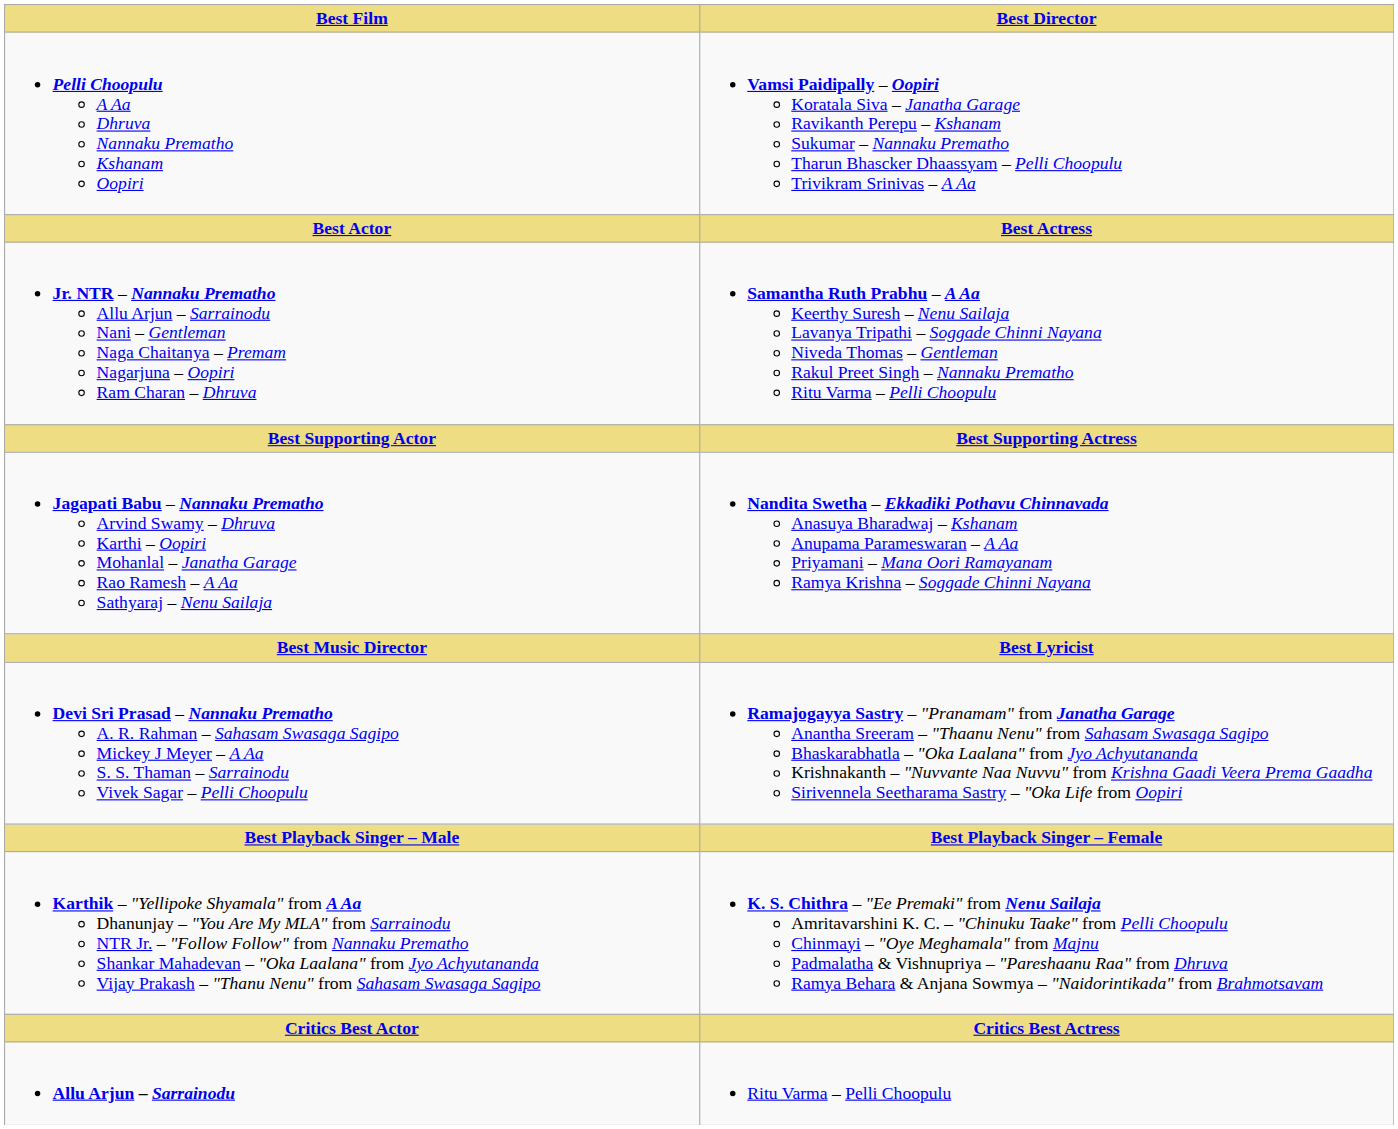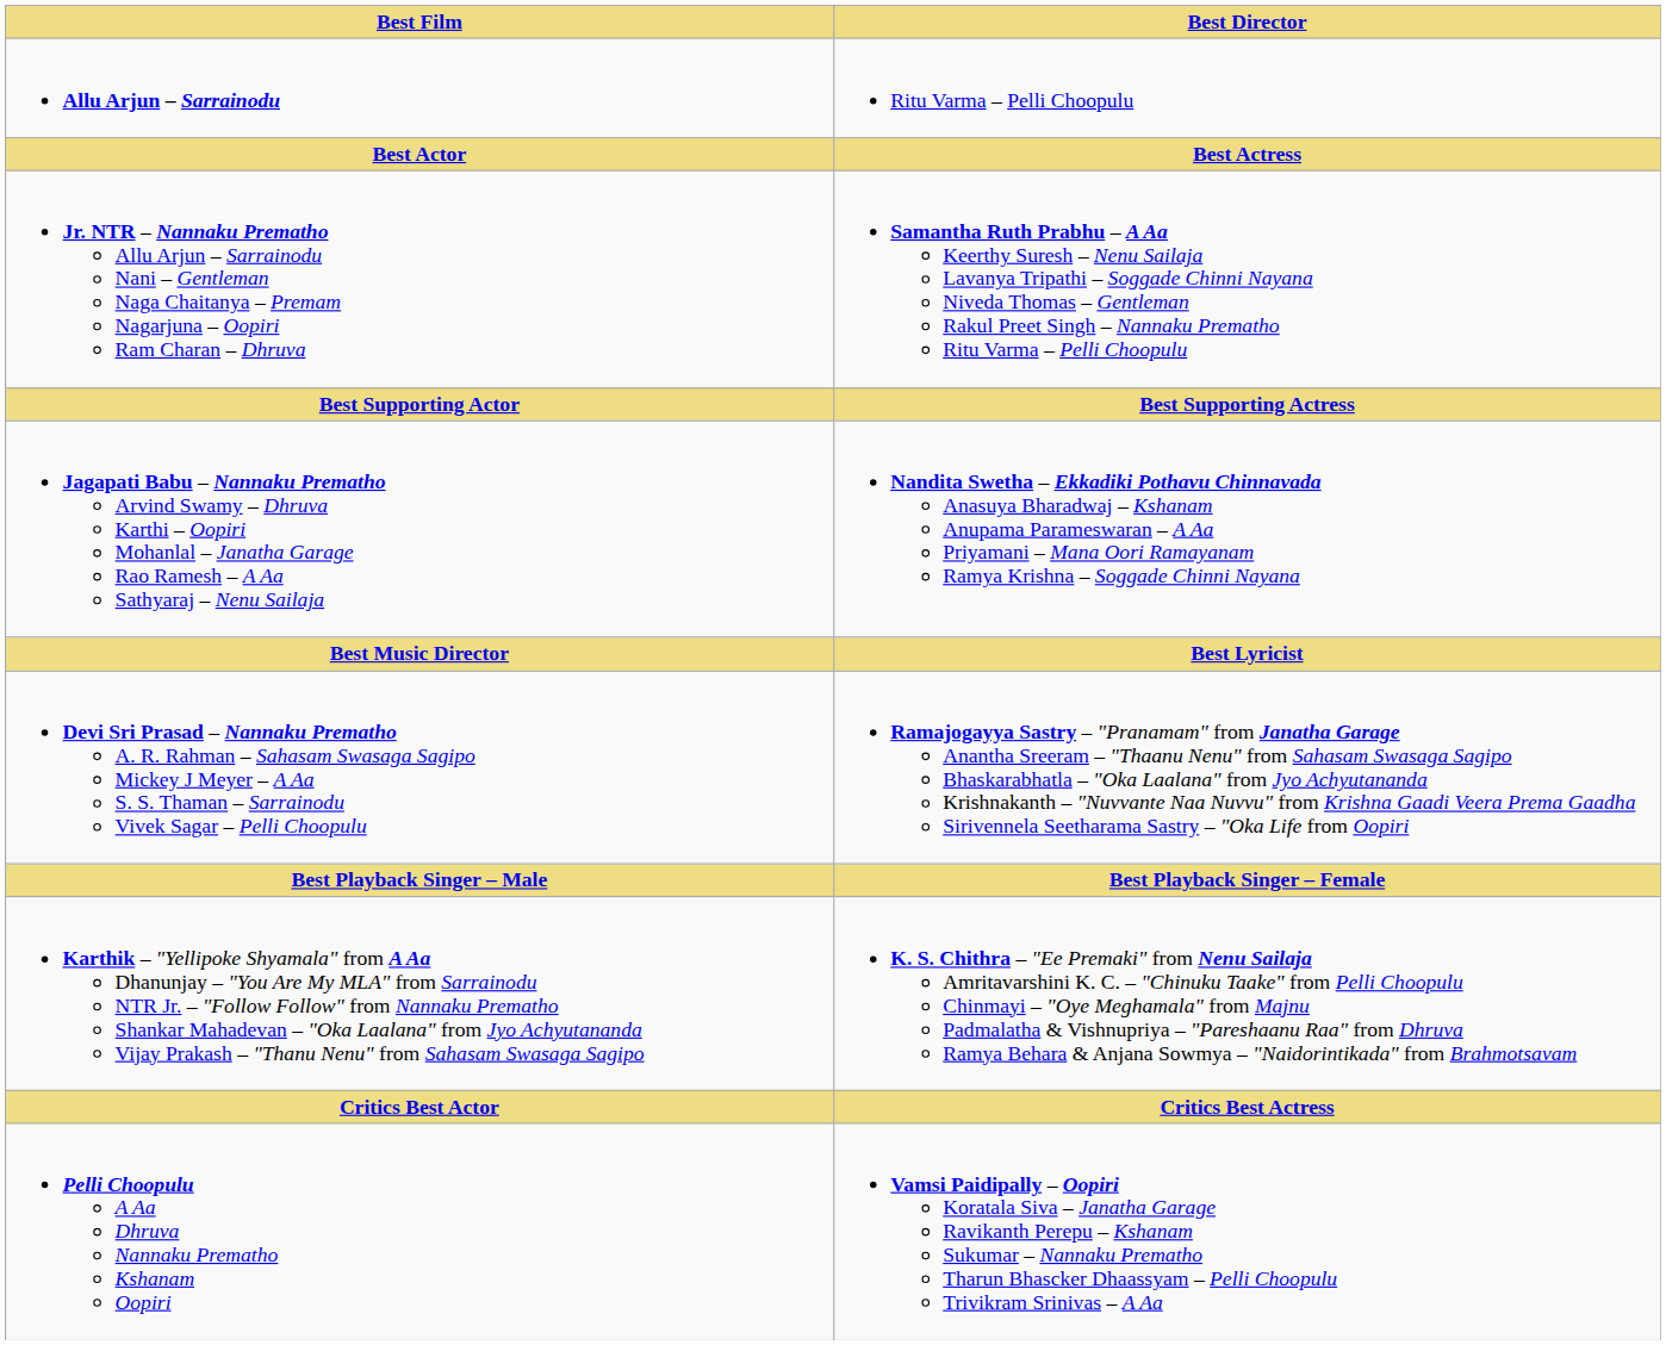 <table class="wikitable" width=100% |>
 <tr>
 <th ! style="background:#eedd82; text-align:center; width:50%;"><a href='#'>Best Film</a></th>
 <th ! style="background:#eedd82; text-align:center; width:50%;"><a href='#'>Best Director</a></th>
 </tr>
 <tr>
-<td valign="top"><br><ul><li><strong><em><a href='#'>Pelli Choopulu</a></em></strong><ul><li><em><a href='#'>A Aa</a></em></li><li><em><a href='#'>Dhruva</a></em></li><li><em><a href='#'>Nannaku Prematho</a></em></li><li><em><a href='#'>Kshanam</a></em></li><li><em><a href='#'>Oopiri</a></em></li></ul></li></ul></td>
-<td valign="top"><br><ul><li><strong><a href='#'>Vamsi Paidipally</a></strong> – <strong><em><a href='#'>Oopiri</a></em></strong><ul><li><a href='#'>Koratala Siva</a> – <em><a href='#'>Janatha Garage</a></em></li><li><a href='#'>Ravikanth Perepu</a> – <em><a href='#'>Kshanam</a></em></li><li><a href='#'>Sukumar</a> – <em><a href='#'>Nannaku Prematho</a></em></li><li><a href='#'>Tharun Bhascker Dhaassyam</a> – <em><a href='#'>Pelli Choopulu</a></em></li><li><a href='#'>Trivikram Srinivas</a> – <em><a href='#'>A Aa</a></em></li></ul></li></ul></td>
+<td><br><ul><li><strong><a href='#'>Allu Arjun</a> – <em><a href='#'>Sarrainodu</a><strong><em></li></ul></td>
+<td><br><ul><li></strong><a href='#'>Ritu Varma</a> – </em><a href='#'>Pelli Choopulu</a></em></strong></li></ul></td>
 </tr>
 <tr>
 <th ! style="background:#eedd82; text-align:center;"><a href='#'>Best Actor</a></th>
 <th ! style="background:#eedd82; text-align:center;"><a href='#'>Best Actress</a></th>
 </tr>
 <tr>
 <td valign="top"><br><ul><li><strong><a href='#'>Jr. NTR</a></strong> – <strong><em><a href='#'>Nannaku Prematho</a></em></strong><ul><li><a href='#'>Allu Arjun</a> – <em><a href='#'>Sarrainodu</a></em></li><li><a href='#'>Nani</a> – <em><a href='#'>Gentleman</a></em></li><li><a href='#'>Naga Chaitanya</a> – <em><a href='#'>Premam</a></em></li><li><a href='#'>Nagarjuna</a> – <em><a href='#'>Oopiri</a></em></li><li><a href='#'>Ram Charan</a> – <em><a href='#'>Dhruva</a></em></li></ul></li></ul></td>
 <td valign="top"><br><ul><li><strong><a href='#'>Samantha Ruth Prabhu</a></strong> – <strong><em><a href='#'>A Aa</a></em></strong><ul><li><a href='#'>Keerthy Suresh</a> – <em><a href='#'>Nenu Sailaja</a></em></li><li><a href='#'>Lavanya Tripathi</a> – <em><a href='#'>Soggade Chinni Nayana</a></em></li><li><a href='#'>Niveda Thomas</a> – <em><a href='#'>Gentleman</a></em></li><li><a href='#'>Rakul Preet Singh</a> – <em><a href='#'>Nannaku Prematho</a></em></li><li><a href='#'>Ritu Varma</a> – <em><a href='#'>Pelli Choopulu</a></em></li></ul></li></ul></td>
 </tr>
 <tr>
 <th ! style="background:#eedd82; text-align:center;"><a href='#'>Best Supporting Actor</a></th>
 <th ! style="background:#eedd82; text-align:center;"><a href='#'>Best Supporting Actress</a></th>
 </tr>
 <tr>
 <td valign="top"><br><ul><li><strong><a href='#'>Jagapati Babu</a></strong> – <strong><em><a href='#'>Nannaku Prematho</a></em></strong><ul><li><a href='#'>Arvind Swamy</a> – <em><a href='#'>Dhruva</a></em></li><li><a href='#'>Karthi</a> – <em><a href='#'>Oopiri</a></em></li><li><a href='#'>Mohanlal</a> – <em><a href='#'>Janatha Garage</a></em></li><li><a href='#'>Rao Ramesh</a> – <em><a href='#'>A Aa</a></em></li><li><a href='#'>Sathyaraj</a> – <em><a href='#'>Nenu Sailaja</a></em></li></ul></li></ul></td>
 <td valign="top"><br><ul><li><strong><a href='#'>Nandita Swetha</a></strong> – <strong><em><a href='#'>Ekkadiki Pothavu Chinnavada</a></em></strong><ul><li><a href='#'>Anasuya Bharadwaj</a> – <em><a href='#'>Kshanam</a></em></li><li><a href='#'>Anupama Parameswaran</a> – <em><a href='#'>A Aa</a></em></li><li><a href='#'>Priyamani</a> – <em><a href='#'>Mana Oori Ramayanam</a></em></li><li><a href='#'>Ramya Krishna</a> – <em><a href='#'>Soggade Chinni Nayana</a></em></li></ul></li></ul></td>
 </tr>
 <tr>
 <th ! style="background:#eedd82; text-align:center;"><a href='#'>Best Music Director</a></th>
 <th ! style="background:#eedd82; text-align:center;"><a href='#'>Best Lyricist</a></th>
 </tr>
 <tr>
 <td valign="top"><br><ul><li><strong><a href='#'>Devi Sri Prasad</a></strong> – <strong><em><a href='#'>Nannaku Prematho</a></em></strong><ul><li><a href='#'>A. R. Rahman</a> – <em><a href='#'>Sahasam Swasaga Sagipo</a></em></li><li><a href='#'>Mickey J Meyer</a> – <em><a href='#'>A Aa</a></em></li><li><a href='#'>S. S. Thaman</a> – <em><a href='#'>Sarrainodu</a></em></li><li><a href='#'>Vivek Sagar</a> – <em><a href='#'>Pelli Choopulu</a></em></li></ul></li></ul></td>
 <td valign="top"><br><ul><li><strong><a href='#'>Ramajogayya Sastry</a></strong> – <em>"Pranamam"</em> from <strong><em><a href='#'>Janatha Garage</a></em></strong><ul><li><a href='#'>Anantha Sreeram</a> – <em>"Thaanu Nenu"</em> from <em><a href='#'>Sahasam Swasaga Sagipo</a></em></li><li><a href='#'>Bhaskarabhatla</a> – <em>"Oka Laalana"</em> from <em><a href='#'>Jyo Achyutananda</a></em></li><li>Krishnakanth – <em>"Nuvvante Naa Nuvvu"</em> from <em><a href='#'>Krishna Gaadi Veera Prema Gaadha</a></em></li><li><a href='#'>Sirivennela Seetharama Sastry</a> – <em>"Oka Life</em> from <em><a href='#'>Oopiri</a></em></li></ul></li></ul></td>
 </tr>
 <tr>
 <th ! style="background:#eedd82; text-align:center;"><a href='#'>Best Playback Singer – Male</a></th>
 <th ! style="background:#eedd82; text-align:center;"><a href='#'>Best Playback Singer – Female</a></th>
 </tr>
 <tr>
 <td valign="top"><br><ul><li><strong><a href='#'>Karthik</a></strong> – <em>"Yellipoke Shyamala"</em> from <strong><em><a href='#'>A Aa</a></em></strong><ul><li>Dhanunjay – <em>"You Are My MLA"</em> from <em><a href='#'>Sarrainodu</a></em></li><li><a href='#'>NTR Jr.</a> – <em>"Follow Follow"</em> from <em><a href='#'>Nannaku Prematho</a></em></li><li><a href='#'>Shankar Mahadevan</a> – <em>"Oka Laalana"</em> from <em><a href='#'>Jyo Achyutananda</a></em></li><li><a href='#'>Vijay Prakash</a> – <em>"Thanu Nenu"</em> from <em><a href='#'>Sahasam Swasaga Sagipo</a></em></li></ul></li></ul></td>
 <td valign="top"><br><ul><li><strong><a href='#'>K. S. Chithra</a></strong> – <em>"Ee Premaki"</em> from <strong><em><a href='#'>Nenu Sailaja</a></em></strong><ul><li>Amritavarshini K. C. – <em>"Chinuku Taake"</em> from <em><a href='#'>Pelli Choopulu</a></em></li><li><a href='#'>Chinmayi</a> – <em>"Oye Meghamala"</em> from <em><a href='#'>Majnu</a></em></li><li><a href='#'>Padmalatha</a> & Vishnupriya – <em>"Pareshaanu Raa"</em> from <em><a href='#'>Dhruva</a></em></li><li><a href='#'>Ramya Behara</a> & Anjana Sowmya – <em>"Naidorintikada"</em> from <em><a href='#'>Brahmotsavam</a></em></li></ul></li></ul></td>
 </tr>
 <tr>
 <th ! style="background:#eedd82; text-align:center;"><a href='#'>Critics Best Actor</a></th>
 <th ! style="background:#eedd82; text-align:center;"><a href='#'><strong>Critics Best Actress</strong></a></th>
 </tr>
 <tr>
-<td><br><ul><li><strong><a href='#'>Allu Arjun</a> – <em><a href='#'>Sarrainodu</a><strong><em></li></ul></td>
-<td><br><ul><li></strong><a href='#'>Ritu Varma</a> – </em><a href='#'>Pelli Choopulu</a></em></strong></li></ul></td>
+<td valign="top"><br><ul><li><strong><em><a href='#'>Pelli Choopulu</a></em></strong><ul><li><em><a href='#'>A Aa</a></em></li><li><em><a href='#'>Dhruva</a></em></li><li><em><a href='#'>Nannaku Prematho</a></em></li><li><em><a href='#'>Kshanam</a></em></li><li><em><a href='#'>Oopiri</a></em></li></ul></li></ul></td>
+<td valign="top"><br><ul><li><strong><a href='#'>Vamsi Paidipally</a></strong> – <strong><em><a href='#'>Oopiri</a></em></strong><ul><li><a href='#'>Koratala Siva</a> – <em><a href='#'>Janatha Garage</a></em></li><li><a href='#'>Ravikanth Perepu</a> – <em><a href='#'>Kshanam</a></em></li><li><a href='#'>Sukumar</a> – <em><a href='#'>Nannaku Prematho</a></em></li><li><a href='#'>Tharun Bhascker Dhaassyam</a> – <em><a href='#'>Pelli Choopulu</a></em></li><li><a href='#'>Trivikram Srinivas</a> – <em><a href='#'>A Aa</a></em></li></ul></li></ul></td>
 </tr>
 </table>
